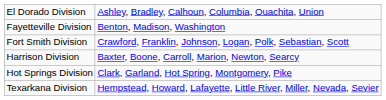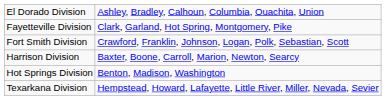 <table class="wikitable">
 <tr>
 <td>El Dorado Division</td>
 <td><a href='#'>Ashley</a>, <a href='#'>Bradley</a>, <a href='#'>Calhoun</a>, <a href='#'>Columbia</a>, <a href='#'>Ouachita</a>, <a href='#'>Union</a></td>
 </tr>
 <tr>
 <td>Fayetteville Division</td>
-<td><a href='#'>Benton</a>, <a href='#'>Madison</a>, <a href='#'>Washington</a></td>
+<td><a href='#'>Clark</a>, <a href='#'>Garland</a>, <a href='#'>Hot Spring</a>, <a href='#'>Montgomery</a>, <a href='#'>Pike</a></td>
 </tr>
 <tr>
 <td>Fort Smith Division</td>
 <td><a href='#'>Crawford</a>, <a href='#'>Franklin</a>, <a href='#'>Johnson</a>, <a href='#'>Logan</a>, <a href='#'>Polk</a>, <a href='#'>Sebastian</a>, <a href='#'>Scott</a></td>
 </tr>
 <tr>
 <td>Harrison Division</td>
 <td><a href='#'>Baxter</a>, <a href='#'>Boone</a>, <a href='#'>Carroll</a>, <a href='#'>Marion</a>, <a href='#'>Newton</a>, <a href='#'>Searcy</a></td>
 </tr>
 <tr>
 <td>Hot Springs Division</td>
-<td><a href='#'>Clark</a>, <a href='#'>Garland</a>, <a href='#'>Hot Spring</a>, <a href='#'>Montgomery</a>, <a href='#'>Pike</a></td>
+<td><a href='#'>Benton</a>, <a href='#'>Madison</a>, <a href='#'>Washington</a></td>
 </tr>
 <tr>
 <td>Texarkana Division</td>
 <td><a href='#'>Hempstead</a>, <a href='#'>Howard</a>, <a href='#'>Lafayette</a>, <a href='#'>Little River</a>, <a href='#'>Miller</a>, <a href='#'>Nevada</a>, <a href='#'>Sevier</a></td>
 </tr>
 </table>
